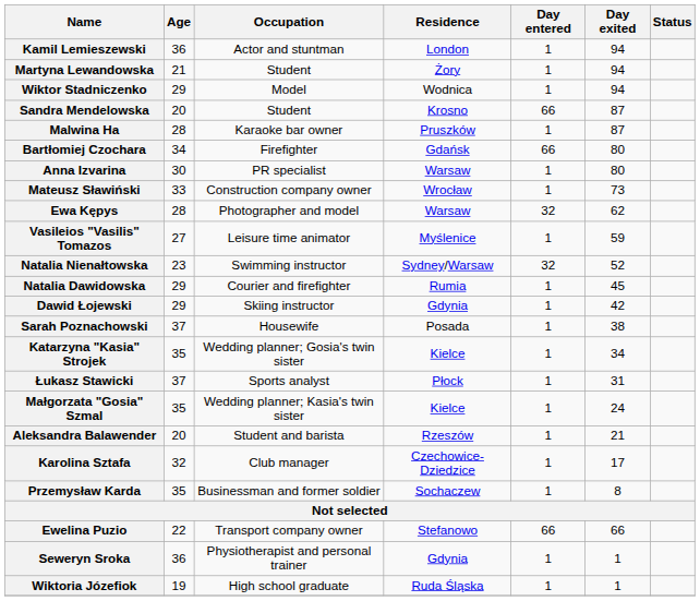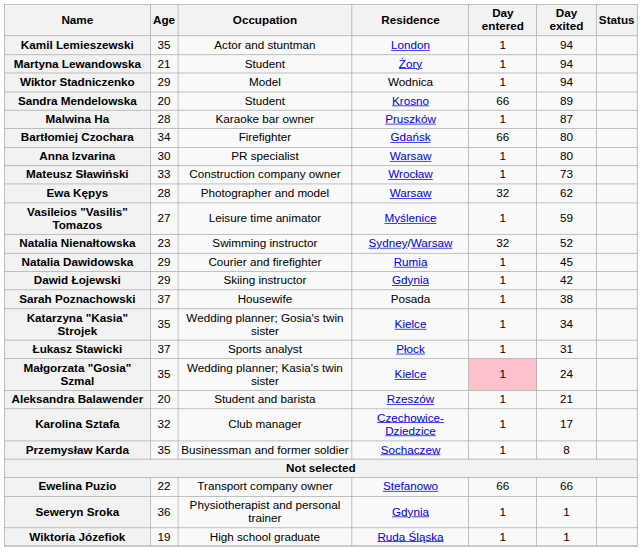 <table class="wikitable" style="text-align:center;">
 <tr>
 <th>Name</th>
 <th>Age</th>
 <th>Occupation</th>
 <th>Residence</th>
 <th>Day entered</th>
 <th>Day exited</th>
 <th>Status</th>
 </tr>
 <tr>
 <th>Kamil Lemieszewski</th>
-<td>36</td>
+<td>35</td>
 <td>Actor and stuntman</td>
 <td><a href='#'>London</a></td>
 <td>1</td>
 <td>94</td>
 <td></td>
 </tr>
 <tr>
 <th>Martyna Lewandowska</th>
 <td>21</td>
 <td>Student</td>
 <td><a href='#'>Żory</a></td>
 <td>1</td>
 <td>94</td>
 <td></td>
 </tr>
 <tr>
 <th>Wiktor Stadniczenko</th>
 <td>29</td>
 <td>Model</td>
 <td>Wodnica</td>
 <td>1</td>
 <td>94</td>
 <td></td>
 </tr>
 <tr>
 <th>Sandra Mendelowska</th>
 <td>20</td>
 <td>Student</td>
 <td><a href='#'>Krosno</a></td>
 <td>66</td>
-<td>87</td>
+<td>89</td>
 <td></td>
 </tr>
 <tr>
 <th>Malwina Ha</th>
 <td>28</td>
 <td>Karaoke bar owner</td>
 <td><a href='#'>Pruszków</a></td>
 <td>1</td>
 <td>87</td>
 <td></td>
 </tr>
 <tr>
 <th>Bartłomiej Czochara</th>
 <td>34</td>
 <td>Firefighter</td>
 <td><a href='#'>Gdańsk</a></td>
 <td>66</td>
 <td>80</td>
 <td></td>
 </tr>
 <tr>
 <th>Anna Izvarina</th>
 <td>30</td>
 <td>PR specialist</td>
 <td><a href='#'>Warsaw</a></td>
 <td>1</td>
 <td>80</td>
 <td></td>
 </tr>
 <tr>
 <th>Mateusz Sławiński</th>
 <td>33</td>
 <td>Construction company owner</td>
 <td><a href='#'>Wrocław</a></td>
 <td>1</td>
 <td>73</td>
 <td></td>
 </tr>
 <tr>
 <th>Ewa Kępys</th>
 <td>28</td>
 <td>Photographer and model</td>
 <td><a href='#'>Warsaw</a></td>
 <td>32</td>
 <td>62</td>
 <td></td>
 </tr>
 <tr>
 <th>Vasileios "Vasilis" Tomazos</th>
 <td>27</td>
 <td>Leisure time animator</td>
 <td><a href='#'>Myślenice</a></td>
 <td>1</td>
 <td>59</td>
 <td></td>
 </tr>
 <tr>
 <th>Natalia Nienałtowska</th>
 <td>23</td>
 <td>Swimming instructor</td>
 <td><a href='#'>Sydney</a>/<a href='#'>Warsaw</a></td>
 <td>32</td>
 <td>52</td>
 <td></td>
 </tr>
 <tr>
 <th>Natalia Dawidowska</th>
 <td>29</td>
 <td>Courier and firefighter</td>
 <td><a href='#'>Rumia</a></td>
 <td>1</td>
 <td>45</td>
 <td></td>
 </tr>
 <tr>
 <th>Dawid Łojewski</th>
 <td>29</td>
 <td>Skiing instructor</td>
 <td><a href='#'>Gdynia</a></td>
 <td>1</td>
 <td>42</td>
 <td></td>
 </tr>
 <tr>
 <th>Sarah Poznachowski</th>
 <td>37</td>
 <td>Housewife</td>
 <td>Posada</td>
 <td>1</td>
 <td>38</td>
 <td></td>
 </tr>
 <tr>
 <th>Katarzyna "Kasia" Strojek</th>
 <td>35</td>
 <td>Wedding planner; Gosia's twin sister</td>
 <td><a href='#'>Kielce</a></td>
 <td>1</td>
 <td>34</td>
 <td></td>
 </tr>
 <tr>
 <th>Łukasz Stawicki</th>
 <td>37</td>
 <td>Sports analyst</td>
 <td><a href='#'>Płock</a></td>
 <td>1</td>
 <td>31</td>
 <td></td>
 </tr>
 <tr>
 <th>Małgorzata "Gosia" Szmal</th>
 <td>35</td>
 <td>Wedding planner; Kasia's twin sister</td>
 <td><a href='#'>Kielce</a></td>
-<td>1</td>
+<td style="background: pink;">1</td>
 <td>24</td>
 <td></td>
 </tr>
 <tr>
 <th>Aleksandra Balawender</th>
 <td>20</td>
 <td>Student and barista</td>
 <td><a href='#'>Rzeszów</a></td>
 <td>1</td>
 <td>21</td>
 <td></td>
 </tr>
 <tr>
 <th>Karolina Sztafa</th>
 <td>32</td>
 <td>Club manager</td>
 <td><a href='#'>Czechowice-Dziedzice</a></td>
 <td>1</td>
 <td>17</td>
 <td></td>
 </tr>
 <tr>
 <th>Przemysław Karda</th>
 <td>35</td>
 <td>Businessman and former soldier</td>
 <td><a href='#'>Sochaczew</a></td>
 <td>1</td>
 <td>8</td>
 <td></td>
 </tr>
 <tr>
 <th colspan="7">Not selected</th>
 </tr>
 <tr>
 <th>Ewelina Puzio</th>
 <td>22</td>
 <td>Transport company owner</td>
 <td><a href='#'>Stefanowo</a></td>
 <td>66</td>
 <td>66</td>
 <td></td>
 </tr>
 <tr>
 <th>Seweryn Sroka</th>
 <td>36</td>
 <td>Physiotherapist and personal trainer</td>
 <td><a href='#'>Gdynia</a></td>
 <td>1</td>
 <td>1</td>
 <td></td>
 </tr>
 <tr>
 <th>Wiktoria Józefiok</th>
 <td>19</td>
 <td>High school graduate</td>
 <td><a href='#'>Ruda Śląska</a></td>
 <td>1</td>
 <td>1</td>
 <td></td>
 </tr>
 <tr>
 </tr>
 </table>
